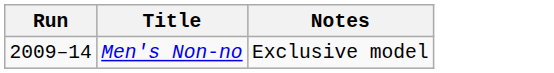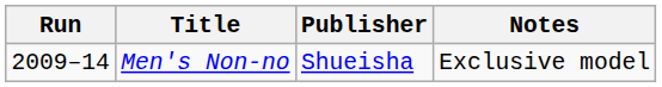 <table class="wikitable">
 <tr>
 <th>Run</th>
 <th>Title</th>
+<th>Publisher</th>
 <th>Notes</th>
 </tr>
 <tr>
 <td>2009–14</td>
 <td><em><a href='#'>Men's Non-no</a></em></td>
+<td><a href='#'>Shueisha</a></td>
 <td>Exclusive model</td>
 </tr>
 </table>
